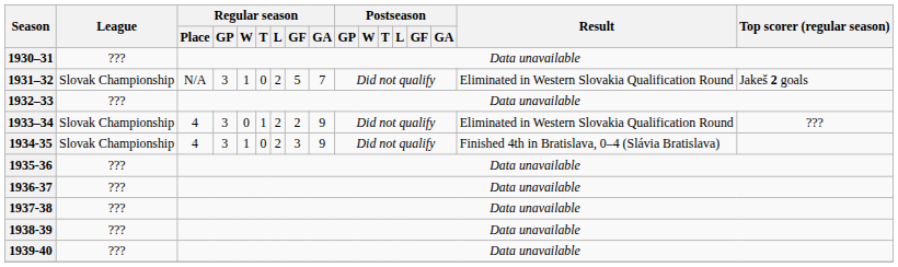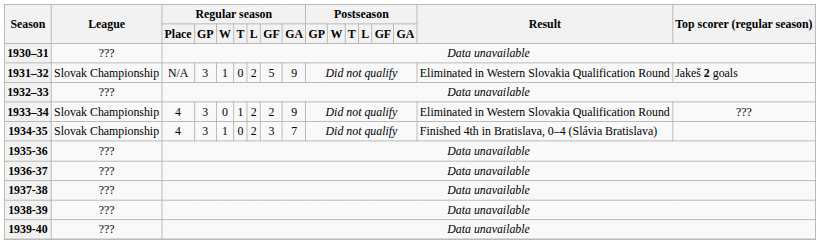 <table class="wikitable collapsible" style="text-align: center; font-size: 95%">
 <tr>
 <th rowspan="2">Season</th>
 <th rowspan="2">League</th>
 <th colspan="7">Regular season</th>
 <th colspan="6">Postseason</th>
 <th rowspan="2">Result</th>
 <th rowspan="2">Top scorer (regular season)</th>
 </tr>
 <tr>
 <th>Place</th>
 <th>GP</th>
 <th>W</th>
 <th>T</th>
 <th>L</th>
 <th>GF</th>
 <th>GA</th>
 <th>GP</th>
 <th>W</th>
 <th>T</th>
 <th>L</th>
 <th>GF</th>
 <th>GA</th>
 </tr>
 <tr>
 <th>1930–31</th>
 <td>???</td>
 <td colspan="18"><em>Data unavailable</em></td>
 </tr>
 <tr>
 <th>1931–32</th>
 <td>Slovak Championship</td>
 <td>N/A</td>
 <td>3</td>
 <td>1</td>
 <td>0</td>
 <td>2</td>
 <td>5</td>
-<td>7</td>
+<td>9</td>
 <td colspan="6"><em>Did not qualify</em></td>
 <td align=left>Eliminated in Western Slovakia Qualification Round</td>
 <td align=left> Jakeš <strong>2</strong> goals</td>
 </tr>
 <tr>
 <th>1932–33</th>
 <td>???</td>
 <td colspan="18"><em>Data unavailable</em></td>
 </tr>
 <tr>
 <th>1933–34</th>
 <td>Slovak Championship</td>
 <td>4</td>
 <td>3</td>
 <td>0</td>
 <td>1</td>
 <td>2</td>
 <td>2</td>
 <td>9</td>
 <td colspan="6"><em>Did not qualify</em></td>
 <td align=left>Eliminated in Western Slovakia Qualification Round</td>
 <td>???</td>
 </tr>
 <tr>
 <th>1934-35</th>
 <td>Slovak Championship</td>
 <td>4</td>
 <td>3</td>
 <td>1</td>
 <td>0</td>
 <td>2</td>
 <td>3</td>
-<td>9</td>
+<td>7</td>
 <td colspan="6"><em>Did not qualify</em></td>
 <td align=left>Finished 4th in Bratislava, 0–4 (Slávia Bratislava) </td>
 <td></td>
 </tr>
 <tr>
 <th>1935-36</th>
 <td>???</td>
 <td colspan="18"><em>Data unavailable</em></td>
 </tr>
 <tr>
 <th>1936-37</th>
 <td>???</td>
 <td colspan="18"><em>Data unavailable</em></td>
 </tr>
 <tr>
 <th>1937-38</th>
 <td>???</td>
 <td colspan="18"><em>Data unavailable</em></td>
 </tr>
 <tr>
 <th>1938-39</th>
 <td>???</td>
 <td colspan="18"><em>Data unavailable</em></td>
 </tr>
 <tr>
 <th>1939-40</th>
 <td>???</td>
 <td colspan="18"><em>Data unavailable</em></td>
 </tr>
 <tr>
 </tr>
 </table>
